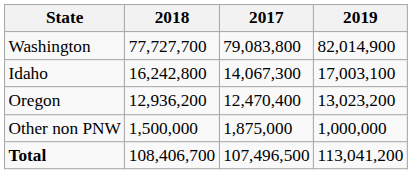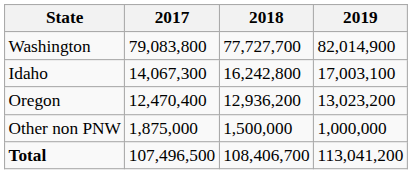 <table class="wikitable">
 <tr>
 <th>State</th>
+<th>2017</th>
 <th>2018</th>
-<th>2017</th>
 <th>2019</th>
 </tr>
 <tr>
 <td>Washington</td>
+<td>79,083,800</td>
 <td>77,727,700</td>
-<td>79,083,800</td>
 <td>82,014,900</td>
 </tr>
 <tr>
 <td>Idaho</td>
+<td>14,067,300</td>
 <td>16,242,800</td>
-<td>14,067,300</td>
 <td>17,003,100</td>
 </tr>
 <tr>
 <td>Oregon</td>
+<td>12,470,400</td>
 <td>12,936,200</td>
-<td>12,470,400</td>
 <td>13,023,200</td>
 </tr>
 <tr>
 <td>Other non PNW</td>
+<td>1,875,000</td>
 <td>1,500,000</td>
-<td>1,875,000</td>
 <td>1,000,000</td>
 </tr>
 <tr>
 <td><strong>Total</strong></td>
+<td>107,496,500</td>
 <td>108,406,700</td>
-<td>107,496,500</td>
 <td>113,041,200</td>
 </tr>
 </table>
